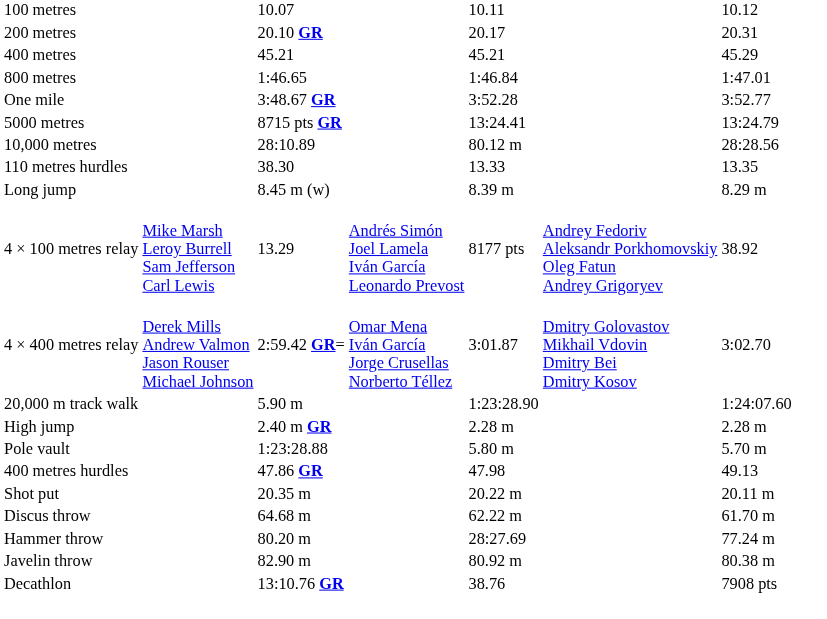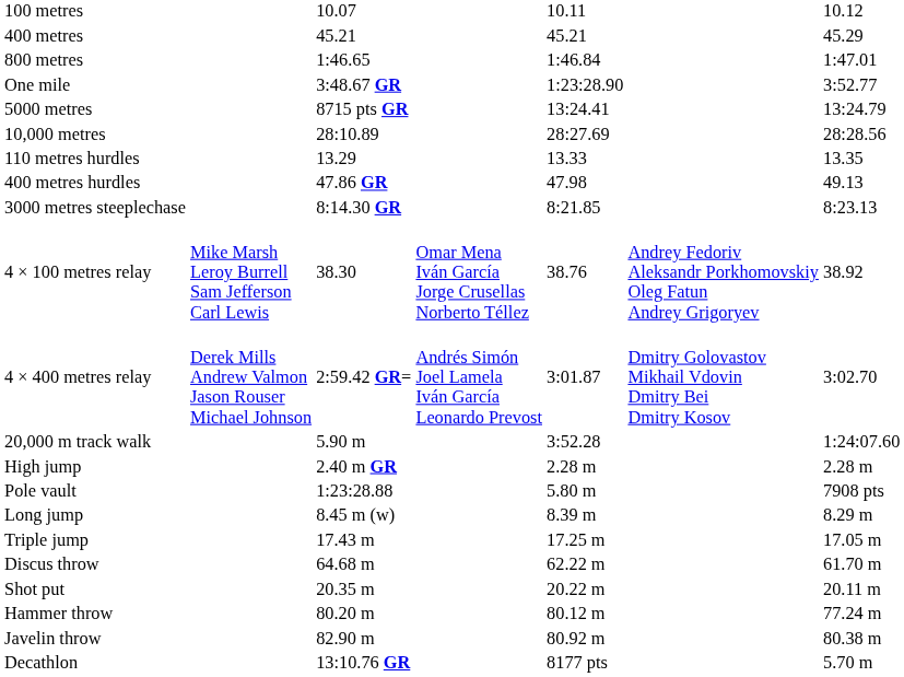 <table>
 <tr>
 <td>100 metres</td>
 <td></td>
 <td>10.07</td>
 <td></td>
 <td>10.11</td>
 <td></td>
 <td>10.12</td>
-</tr>
-<tr>
-<td>200 metres</td>
-<td></td>
-<td>20.10 <strong><a href='#'>GR</a></strong></td>
-<td></td>
-<td>20.17</td>
-<td></td>
-<td>20.31</td>
 </tr>
 <tr>
 <td>400 metres</td>
 <td></td>
 <td>45.21</td>
 <td></td>
 <td>45.21</td>
 <td></td>
 <td>45.29</td>
 </tr>
 <tr>
 <td>800 metres</td>
 <td></td>
 <td>1:46.65</td>
 <td></td>
 <td>1:46.84</td>
 <td></td>
 <td>1:47.01</td>
 </tr>
 <tr>
 <td>One mile</td>
 <td></td>
 <td>3:48.67 <strong><a href='#'>GR</a></strong></td>
 <td></td>
-<td>3:52.28</td>
+<td>1:23:28.90</td>
 <td></td>
 <td>3:52.77</td>
 </tr>
 <tr>
 <td>5000 metres</td>
 <td></td>
 <td>8715 pts <strong><a href='#'>GR</a></strong></td>
 <td></td>
 <td>13:24.41</td>
 <td></td>
 <td>13:24.79</td>
 </tr>
 <tr>
 <td>10,000 metres</td>
 <td></td>
 <td>28:10.89</td>
 <td></td>
-<td>80.12 m</td>
+<td>28:27.69</td>
 <td></td>
 <td>28:28.56</td>
 </tr>
 <tr>
 <td>110 metres hurdles</td>
 <td></td>
-<td>38.30</td>
+<td>13.29</td>
 <td></td>
 <td>13.33</td>
 <td></td>
 <td>13.35</td>
 </tr>
 <tr>
-<td>Long jump</td>
+<td>400 metres hurdles</td>
 <td></td>
-<td>8.45 m (w)</td>
+<td>47.86 <strong><a href='#'>GR</a></strong></td>
 <td></td>
-<td>8.39 m</td>
+<td>47.98</td>
 <td></td>
-<td>8.29 m</td>
+<td>49.13</td>
+</tr>
+<tr>
+<td>3000 metres steeplechase</td>
+<td></td>
+<td>8:14.30 <strong><a href='#'>GR</a></strong></td>
+<td></td>
+<td>8:21.85</td>
+<td></td>
+<td>8:23.13</td>
 </tr>
 <tr>
 <td>4 × 100 metres relay</td>
 <td><br><a href='#'>Mike Marsh</a><br><a href='#'>Leroy Burrell</a><br><a href='#'>Sam Jefferson</a><br><a href='#'>Carl Lewis</a></td>
-<td>13.29</td>
-<td><br><a href='#'>Andrés Simón</a><br><a href='#'>Joel Lamela</a><br><a href='#'>Iván García</a><br><a href='#'>Leonardo Prevost</a></td>
-<td>8177 pts</td>
+<td>38.30</td>
+<td><br><a href='#'>Omar Mena</a><br><a href='#'>Iván García</a><br><a href='#'>Jorge Crusellas</a><br><a href='#'>Norberto Téllez</a></td>
+<td>38.76</td>
 <td><br><a href='#'>Andrey Fedoriv</a><br><a href='#'>Aleksandr Porkhomovskiy</a><br><a href='#'>Oleg Fatun</a><br><a href='#'>Andrey Grigoryev</a></td>
 <td>38.92</td>
 </tr>
 <tr>
 <td>4 × 400 metres relay</td>
 <td><br><a href='#'>Derek Mills</a><br><a href='#'>Andrew Valmon</a><br><a href='#'>Jason Rouser</a><br><a href='#'>Michael Johnson</a></td>
 <td>2:59.42 <strong><a href='#'>GR</a></strong>=</td>
-<td><br><a href='#'>Omar Mena</a><br><a href='#'>Iván García</a><br><a href='#'>Jorge Crusellas</a><br><a href='#'>Norberto Téllez</a></td>
+<td><br><a href='#'>Andrés Simón</a><br><a href='#'>Joel Lamela</a><br><a href='#'>Iván García</a><br><a href='#'>Leonardo Prevost</a></td>
 <td>3:01.87</td>
 <td><br><a href='#'>Dmitry Golovastov</a><br><a href='#'>Mikhail Vdovin</a><br><a href='#'>Dmitry Bei</a><br><a href='#'>Dmitry Kosov</a></td>
 <td>3:02.70</td>
 </tr>
 <tr>
 <td>20,000 m track walk</td>
 <td></td>
 <td>5.90 m</td>
 <td></td>
-<td>1:23:28.90</td>
+<td>3:52.28</td>
 <td></td>
 <td>1:24:07.60</td>
 </tr>
 <tr>
 <td>High jump</td>
 <td></td>
 <td>2.40 m <strong><a href='#'>GR</a></strong></td>
 <td></td>
 <td>2.28 m</td>
 <td></td>
 <td>2.28 m</td>
 </tr>
 <tr>
 <td>Pole vault</td>
 <td></td>
 <td>1:23:28.88</td>
 <td></td>
 <td>5.80 m</td>
 <td></td>
-<td>5.70 m</td>
+<td>7908 pts</td>
 </tr>
 <tr>
-<td>400 metres hurdles</td>
+<td>Long jump</td>
 <td></td>
-<td>47.86 <strong><a href='#'>GR</a></strong></td>
+<td>8.45 m (w)</td>
 <td></td>
-<td>47.98</td>
+<td>8.39 m</td>
 <td></td>
-<td>49.13</td>
+<td>8.29 m</td>
+</tr>
+<tr>
+<td>Triple jump</td>
+<td></td>
+<td>17.43 m</td>
+<td></td>
+<td>17.25 m</td>
+<td></td>
+<td>17.05 m</td>
+</tr>
+<tr>
+<td>Discus throw</td>
+<td></td>
+<td>64.68 m</td>
+<td></td>
+<td>62.22 m</td>
+<td></td>
+<td>61.70 m</td>
 </tr>
 <tr>
 <td>Shot put</td>
 <td></td>
 <td>20.35 m</td>
 <td></td>
 <td>20.22 m</td>
 <td></td>
 <td>20.11 m</td>
 </tr>
 <tr>
-<td>Discus throw</td>
-<td></td>
-<td>64.68 m</td>
-<td></td>
-<td>62.22 m</td>
-<td></td>
-<td>61.70 m</td>
-</tr>
-<tr>
 <td>Hammer throw</td>
 <td></td>
 <td>80.20 m</td>
 <td></td>
-<td>28:27.69</td>
+<td>80.12 m</td>
 <td></td>
 <td>77.24 m</td>
 </tr>
 <tr>
 <td>Javelin throw</td>
 <td></td>
 <td>82.90 m</td>
 <td></td>
 <td>80.92 m</td>
 <td></td>
 <td>80.38 m</td>
 </tr>
 <tr>
 <td>Decathlon</td>
 <td></td>
 <td>13:10.76 <strong><a href='#'>GR</a></strong></td>
 <td></td>
-<td>38.76</td>
+<td>8177 pts</td>
 <td></td>
-<td>7908 pts</td>
+<td>5.70 m</td>
 </tr>
 </table>
